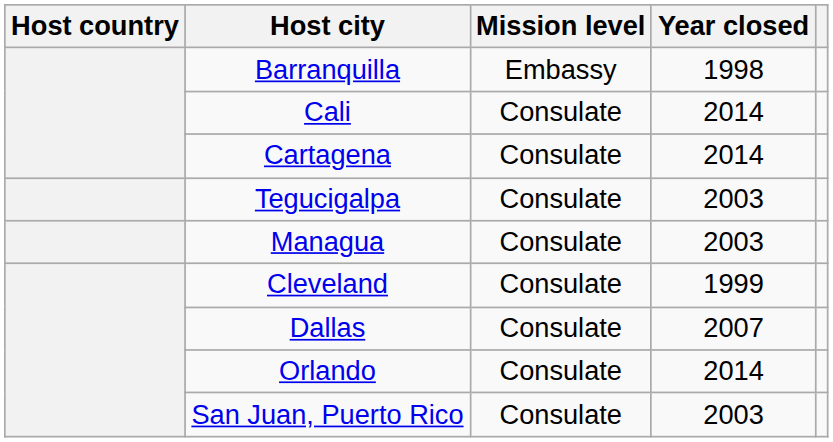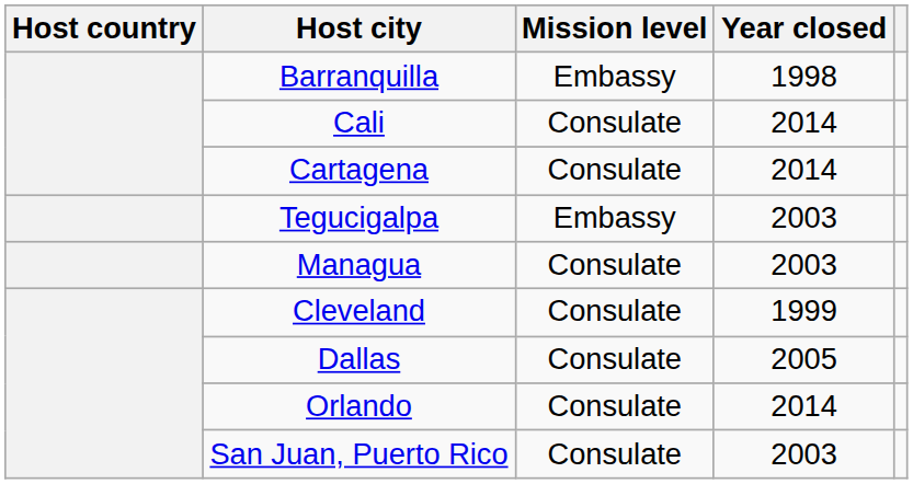 <table class="wikitable plainrowheaders" style="text-align:center;">
 <tr>
 <th scope="col">Host country</th>
 <th scope="col">Host city</th>
 <th scope="col">Mission level</th>
 <th scope="col">Year closed</th>
 <th scope="col"></th>
 </tr>
 <tr>
 <th scope="row" rowspan="3"></th>
 <td><a href='#'>Barranquilla</a></td>
 <td>Embassy</td>
 <td>1998</td>
 <td></td>
 </tr>
 <tr>
 <td><a href='#'>Cali</a></td>
 <td>Consulate</td>
 <td>2014</td>
 <td></td>
 </tr>
 <tr>
 <td><a href='#'>Cartagena</a></td>
 <td>Consulate</td>
 <td>2014</td>
 <td></td>
 </tr>
 <tr>
 <th scope="row"></th>
 <td><a href='#'>Tegucigalpa</a></td>
-<td>Consulate</td>
+<td>Embassy</td>
 <td>2003</td>
 <td></td>
 </tr>
 <tr>
 <th scope="row"></th>
 <td><a href='#'>Managua</a></td>
 <td>Consulate</td>
 <td>2003</td>
 <td></td>
 </tr>
 <tr>
 <th scope="row" rowspan="4"></th>
 <td><a href='#'>Cleveland</a></td>
 <td>Consulate</td>
 <td>1999</td>
 <td></td>
 </tr>
 <tr>
 <td><a href='#'>Dallas</a></td>
 <td>Consulate</td>
-<td>2007</td>
+<td>2005</td>
 <td></td>
 </tr>
 <tr>
 <td><a href='#'>Orlando</a></td>
 <td>Consulate</td>
 <td>2014</td>
 <td></td>
 </tr>
 <tr>
 <td><a href='#'>San Juan, Puerto Rico</a></td>
 <td>Consulate</td>
 <td>2003</td>
 <td></td>
 </tr>
 </table>
